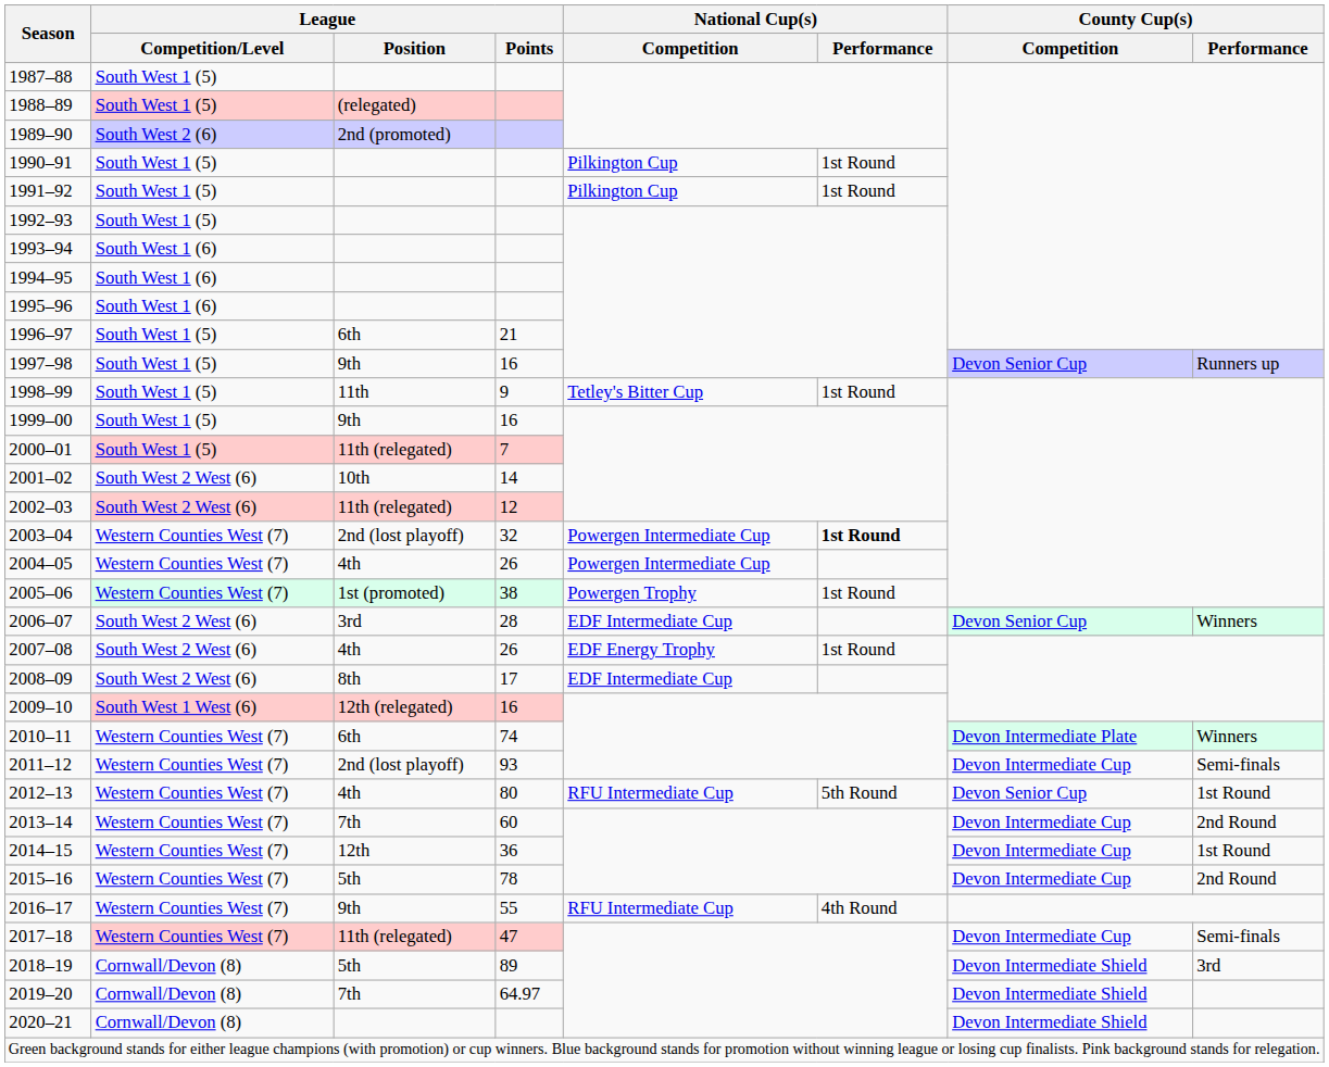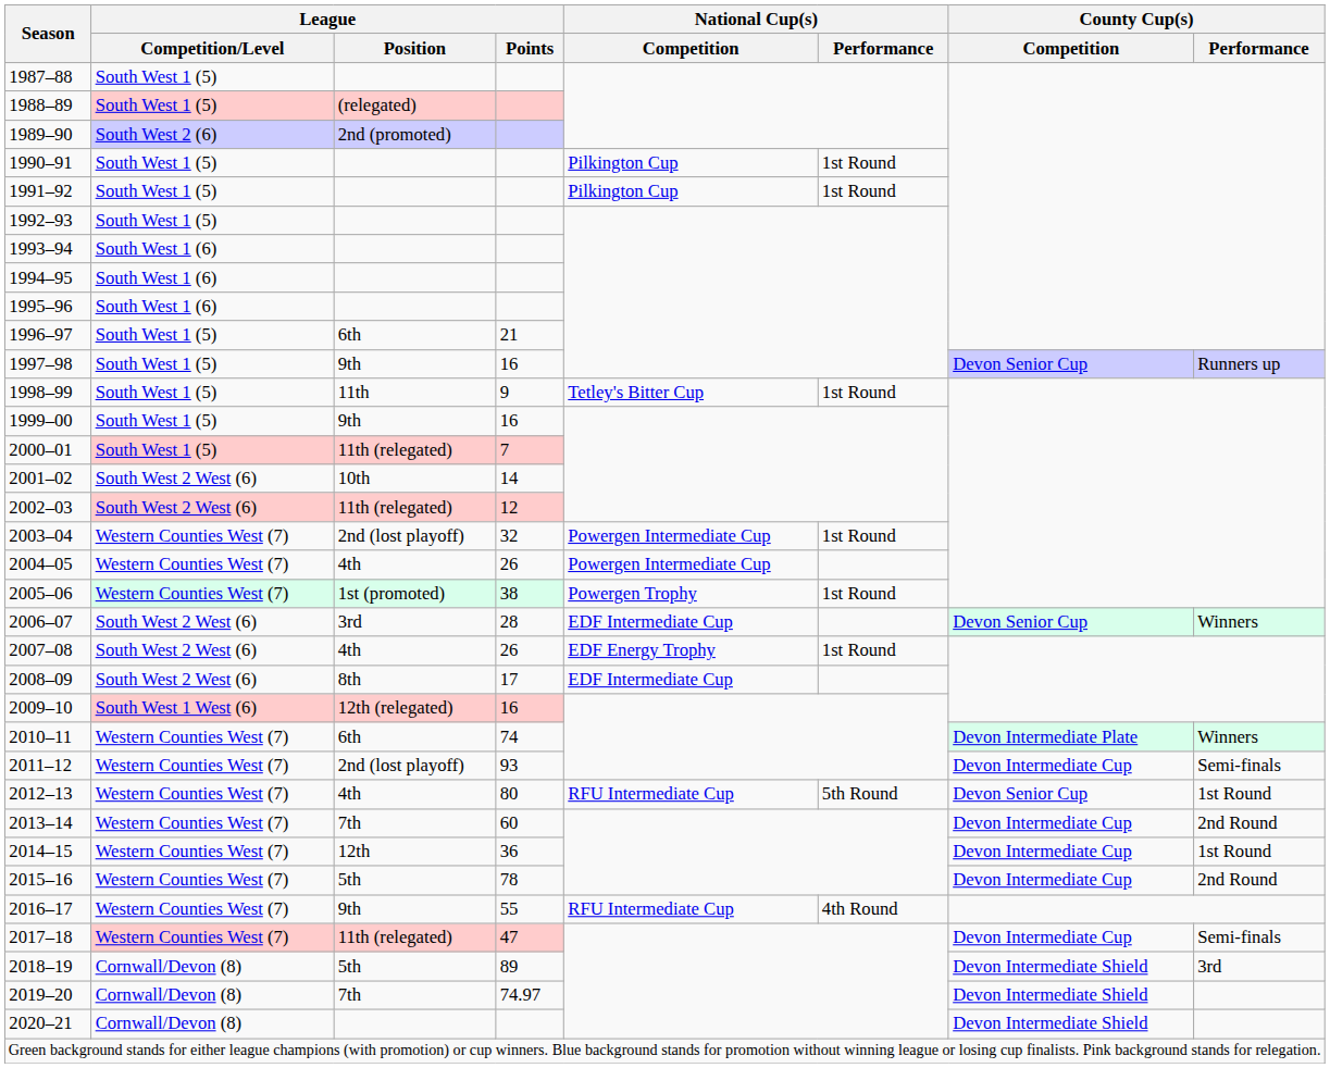 <table class="wikitable">
 <tr>
 <th rowspan="2">Season</th>
 <th colspan="3">League</th>
 <th colspan="2">National Cup(s)</th>
 <th colspan="2">County Cup(s)</th>
 </tr>
 <tr>
 <th>Competition/Level</th>
 <th>Position</th>
 <th>Points</th>
 <th>Competition</th>
 <th>Performance</th>
 <th>Competition</th>
 <th>Performance</th>
 </tr>
 <tr>
 <td>1987–88</td>
 <td><a href='#'>South West 1</a> (5)</td>
 <td></td>
 <td></td>
 <td rowspan=3 colspan=2></td>
 </tr>
 <tr>
 <td>1988–89</td>
 <td style="background:#ffcccc;"><a href='#'>South West 1</a> (5)</td>
 <td style="background:#ffcccc;">(relegated)</td>
 <td style="background:#ffcccc;"></td>
 </tr>
 <tr>
 <td>1989–90</td>
 <td style="background:#ccccff;"><a href='#'>South West 2</a> (6)</td>
 <td style="background:#ccccff;">2nd (promoted)</td>
 <td style="background:#ccccff;"></td>
 </tr>
 <tr>
 <td>1990–91</td>
 <td><a href='#'>South West 1</a> (5)</td>
 <td></td>
 <td></td>
 <td><a href='#'>Pilkington Cup</a></td>
 <td>1st Round</td>
 </tr>
 <tr>
 <td>1991–92</td>
 <td><a href='#'>South West 1</a> (5)</td>
 <td></td>
 <td></td>
 <td><a href='#'>Pilkington Cup</a></td>
 <td>1st Round</td>
 </tr>
 <tr>
 <td>1992–93</td>
 <td><a href='#'>South West 1</a> (5)</td>
 <td></td>
 <td></td>
 <td rowspan=6 colspan=2></td>
 </tr>
 <tr>
 <td>1993–94</td>
 <td><a href='#'>South West 1</a> (6)</td>
 <td></td>
 <td></td>
 </tr>
 <tr>
 <td>1994–95</td>
 <td><a href='#'>South West 1</a> (6)</td>
 <td></td>
 <td></td>
 </tr>
 <tr>
 <td>1995–96</td>
 <td><a href='#'>South West 1</a> (6)</td>
 <td></td>
 <td></td>
 </tr>
 <tr>
 <td>1996–97</td>
 <td><a href='#'>South West 1</a> (5)</td>
 <td>6th</td>
 <td>21</td>
 </tr>
 <tr>
 <td>1997–98</td>
 <td><a href='#'>South West 1</a> (5)</td>
 <td>9th</td>
 <td>16</td>
 <td style="background:#ccccff;"><a href='#'>Devon Senior Cup</a></td>
 <td style="background:#ccccff;">Runners up</td>
 </tr>
 <tr>
 <td>1998–99</td>
 <td><a href='#'>South West 1</a> (5)</td>
 <td>11th</td>
 <td>9</td>
 <td><a href='#'>Tetley's Bitter Cup</a></td>
 <td>1st Round</td>
 </tr>
 <tr>
 <td>1999–00</td>
 <td><a href='#'>South West 1</a> (5)</td>
 <td>9th</td>
 <td>16</td>
 <td rowspan=4 colspan=2></td>
 </tr>
 <tr>
 <td>2000–01</td>
 <td style="background:#ffcccc;"><a href='#'>South West 1</a> (5)</td>
 <td style="background:#ffcccc;">11th (relegated)</td>
 <td style="background:#ffcccc;">7</td>
 </tr>
 <tr>
 <td>2001–02</td>
 <td><a href='#'>South West 2 West</a> (6)</td>
 <td>10th</td>
 <td>14</td>
 </tr>
 <tr>
 <td>2002–03</td>
 <td style="background:#ffcccc;"><a href='#'>South West 2 West</a> (6)</td>
 <td style="background:#ffcccc;">11th (relegated)</td>
 <td style="background:#ffcccc;">12</td>
 </tr>
 <tr>
 <td>2003–04</td>
 <td><a href='#'>Western Counties West</a> (7)</td>
 <td>2nd (lost playoff)</td>
 <td>32</td>
 <td><a href='#'>Powergen Intermediate Cup</a></td>
-<td><strong>1st Round</strong></td>
+<td>1st Round</td>
 </tr>
 <tr>
 <td>2004–05</td>
 <td><a href='#'>Western Counties West</a> (7)</td>
 <td>4th</td>
 <td>26</td>
 <td><a href='#'>Powergen Intermediate Cup</a></td>
 <td></td>
 </tr>
 <tr>
 <td>2005–06</td>
 <td style="background:#d8ffeb;"><a href='#'>Western Counties West</a> (7)</td>
 <td style="background:#d8ffeb;">1st (promoted)</td>
 <td style="background:#d8ffeb;">38</td>
 <td><a href='#'>Powergen Trophy</a></td>
 <td>1st Round</td>
 </tr>
 <tr>
 <td>2006–07</td>
 <td><a href='#'>South West 2 West</a> (6)</td>
 <td>3rd</td>
 <td>28</td>
 <td><a href='#'>EDF Intermediate Cup</a></td>
 <td></td>
 <td style="background:#d8ffeb;"><a href='#'>Devon Senior Cup</a></td>
 <td style="background:#d8ffeb;">Winners</td>
 </tr>
 <tr>
 <td>2007–08</td>
 <td><a href='#'>South West 2 West</a> (6)</td>
 <td>4th</td>
 <td>26</td>
 <td><a href='#'>EDF Energy Trophy</a></td>
 <td>1st Round</td>
 </tr>
 <tr>
 <td>2008–09</td>
 <td><a href='#'>South West 2 West</a> (6)</td>
 <td>8th</td>
 <td>17</td>
 <td><a href='#'>EDF Intermediate Cup</a></td>
 <td></td>
 </tr>
 <tr>
 <td>2009–10</td>
 <td style="background:#ffcccc;"><a href='#'>South West 1 West</a> (6)</td>
 <td style="background:#ffcccc;">12th (relegated)</td>
 <td style="background:#ffcccc;">16</td>
 <td rowspan=3 colspan=2></td>
 </tr>
 <tr>
 <td>2010–11</td>
 <td><a href='#'>Western Counties West</a> (7)</td>
 <td>6th</td>
 <td>74</td>
 <td style="background:#d8ffeb;"><a href='#'>Devon Intermediate Plate</a></td>
 <td style="background:#d8ffeb;">Winners</td>
 </tr>
 <tr>
 <td>2011–12</td>
 <td><a href='#'>Western Counties West</a> (7)</td>
 <td>2nd (lost playoff)</td>
 <td>93</td>
 <td><a href='#'>Devon Intermediate Cup</a></td>
 <td>Semi-finals</td>
 </tr>
 <tr>
 <td>2012–13</td>
 <td><a href='#'>Western Counties West</a> (7)</td>
 <td>4th</td>
 <td>80</td>
 <td><a href='#'>RFU Intermediate Cup</a></td>
 <td>5th Round</td>
 <td><a href='#'>Devon Senior Cup</a></td>
 <td>1st Round</td>
 </tr>
 <tr>
 <td>2013–14</td>
 <td><a href='#'>Western Counties West</a> (7)</td>
 <td>7th</td>
 <td>60</td>
 <td rowspan=3 colspan=2></td>
 <td><a href='#'>Devon Intermediate Cup</a></td>
 <td>2nd Round</td>
 </tr>
 <tr>
 <td>2014–15</td>
 <td><a href='#'>Western Counties West</a> (7)</td>
 <td>12th</td>
 <td>36</td>
 <td><a href='#'>Devon Intermediate Cup</a></td>
 <td>1st Round</td>
 </tr>
 <tr>
 <td>2015–16</td>
 <td><a href='#'>Western Counties West</a> (7)</td>
 <td>5th</td>
 <td>78</td>
 <td><a href='#'>Devon Intermediate Cup</a></td>
 <td>2nd Round</td>
 </tr>
 <tr>
 <td>2016–17</td>
 <td><a href='#'>Western Counties West</a> (7)</td>
 <td>9th</td>
 <td>55</td>
 <td><a href='#'>RFU Intermediate Cup</a></td>
 <td>4th Round</td>
 <td rowspan=1 colspan=2></td>
 </tr>
 <tr>
 <td>2017–18</td>
 <td style="background:#ffcccc;"><a href='#'>Western Counties West</a> (7)</td>
 <td style="background:#ffcccc;">11th (relegated)</td>
 <td style="background:#ffcccc;">47</td>
 <td rowspan=4 colspan=2></td>
 <td><a href='#'>Devon Intermediate Cup</a></td>
 <td>Semi-finals</td>
 </tr>
 <tr>
 <td>2018–19</td>
 <td><a href='#'>Cornwall/Devon</a> (8)</td>
 <td>5th</td>
 <td>89</td>
 <td><a href='#'>Devon Intermediate Shield</a></td>
 <td>3rd</td>
 </tr>
 <tr>
 <td>2019–20</td>
 <td><a href='#'>Cornwall/Devon</a> (8)</td>
 <td>7th</td>
-<td>64.97</td>
+<td>74.97</td>
 <td><a href='#'>Devon Intermediate Shield</a></td>
 <td></td>
 </tr>
 <tr>
 <td>2020–21</td>
 <td><a href='#'>Cornwall/Devon</a> (8)</td>
 <td></td>
 <td></td>
 <td><a href='#'>Devon Intermediate Shield</a></td>
 <td></td>
 </tr>
 <tr>
 <td colspan="15" style="border:0px;font-size:85%;"><span>Green background</span> stands for either league champions (with promotion) or cup winners. <span>Blue background</span> stands for promotion without winning league or losing cup finalists. <span>Pink background</span> stands for relegation.<br></td>
 </tr>
 </table>
